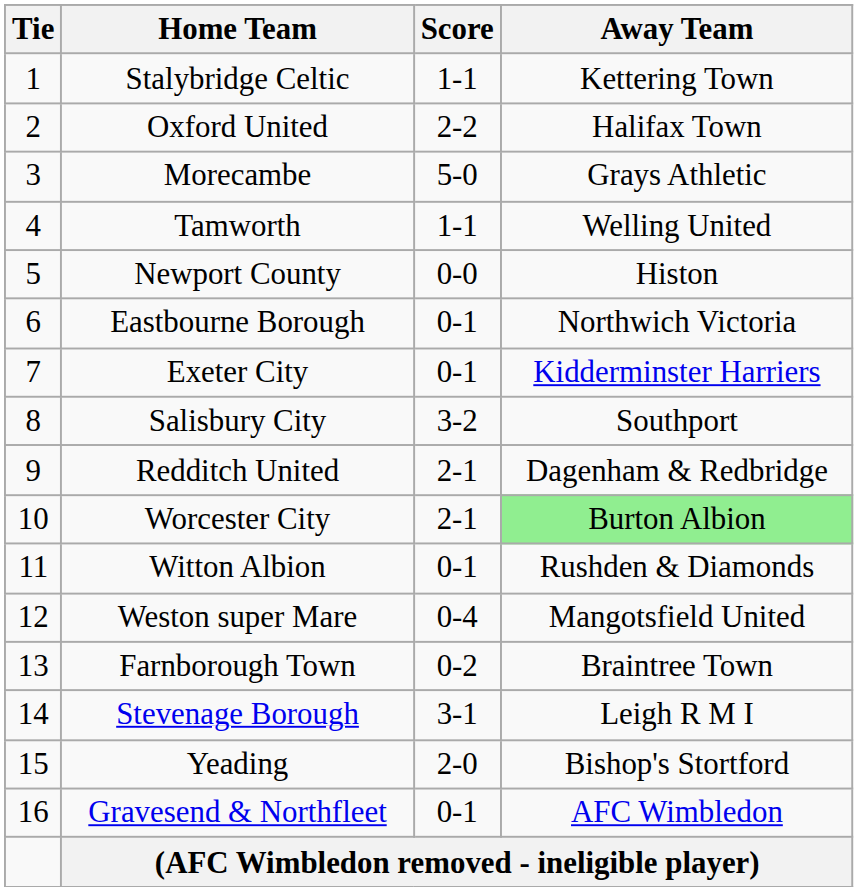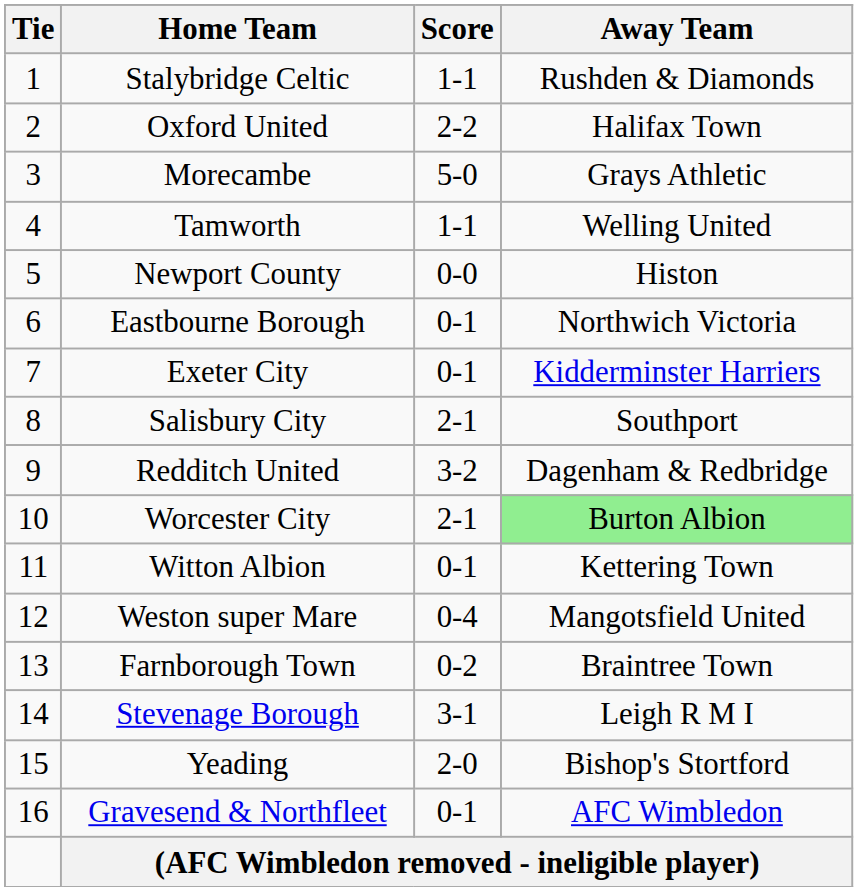 <table class="wikitable" style="text-align:center;">
 <tr>
 <th width=20>Tie</th>
 <th width=175>Home Team</th>
 <th width=20>Score</th>
 <th width=175>Away Team</th>
 </tr>
 <tr>
 <td>1</td>
 <td>Stalybridge Celtic</td>
 <td>1-1</td>
-<td>Kettering Town</td>
+<td>Rushden & Diamonds</td>
 </tr>
 <tr>
 <td>2</td>
 <td>Oxford United</td>
 <td>2-2</td>
 <td>Halifax Town</td>
 </tr>
 <tr>
 <td>3</td>
 <td>Morecambe</td>
 <td>5-0</td>
 <td>Grays Athletic</td>
 </tr>
 <tr>
 <td>4</td>
 <td>Tamworth</td>
 <td>1-1</td>
 <td>Welling United</td>
 </tr>
 <tr>
 <td>5</td>
 <td>Newport County</td>
 <td>0-0</td>
 <td>Histon</td>
 </tr>
 <tr>
 <td>6</td>
 <td>Eastbourne Borough</td>
 <td>0-1</td>
 <td>Northwich Victoria</td>
 </tr>
 <tr>
 <td>7</td>
 <td>Exeter City</td>
 <td>0-1</td>
 <td><a href='#'>Kidderminster Harriers</a></td>
 </tr>
 <tr>
 <td>8</td>
 <td>Salisbury City</td>
-<td>3-2</td>
+<td>2-1</td>
 <td>Southport</td>
 </tr>
 <tr>
 <td>9</td>
 <td>Redditch United</td>
-<td>2-1</td>
+<td>3-2</td>
 <td>Dagenham & Redbridge</td>
 </tr>
 <tr>
 <td>10</td>
 <td>Worcester City</td>
 <td>2-1</td>
 <td style="background: lightgreen;">Burton Albion</td>
 </tr>
 <tr>
 <td>11</td>
 <td>Witton Albion</td>
 <td>0-1</td>
-<td>Rushden & Diamonds</td>
+<td>Kettering Town</td>
 </tr>
 <tr>
 <td>12</td>
 <td>Weston super Mare</td>
 <td>0-4</td>
 <td>Mangotsfield United</td>
 </tr>
 <tr>
 <td>13</td>
 <td>Farnborough Town</td>
 <td>0-2</td>
 <td>Braintree Town</td>
 </tr>
 <tr>
 <td>14</td>
 <td><a href='#'>Stevenage Borough</a></td>
 <td>3-1</td>
 <td>Leigh R M I</td>
 </tr>
 <tr>
 <td>15</td>
 <td>Yeading</td>
 <td>2-0</td>
 <td>Bishop's Stortford</td>
 </tr>
 <tr>
 <td>16</td>
 <td><a href='#'>Gravesend & Northfleet</a></td>
 <td>0-1</td>
 <td><a href='#'>AFC Wimbledon</a></td>
 </tr>
 <tr>
 <td></td>
 <th colspan="5">(AFC Wimbledon removed - ineligible player)</th>
 </tr>
 </table>
